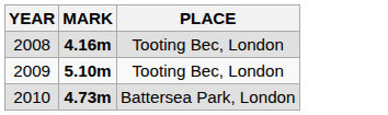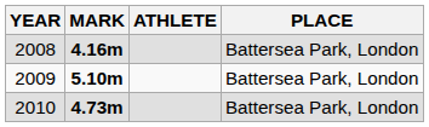 <table class="wikitable sortable" style="font-size:95%;">
 <tr>
 <th>YEAR</th>
 <th>MARK</th>
+<th align="left">ATHLETE</th>
 <th align="left">PLACE</th>
 </tr>
 <tr bgcolor="#e0e0e0">
 <td align="center">2008</td>
 <td align="center"><strong>4.16m</strong></td>
-<td align="center">Tooting Bec, London</td>
+<td></td>
+<td align="center">Battersea Park, London</td>
 </tr>
 <tr>
 <td align="center">2009</td>
 <td align="center"><strong>5.10m</strong></td>
-<td align="center">Tooting Bec, London</td>
+<td></td>
+<td align="center">Battersea Park, London</td>
 </tr>
 <tr bgcolor="#e0e0e0">
 <td align="center">2010</td>
 <td align="center"><strong>4.73m</strong></td>
+<td></td>
 <td align="center">Battersea Park, London</td>
 </tr>
 </table>
